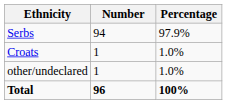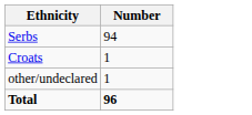 <table class="wikitable">
 <tr>
 <th width="100px">Ethnicity</th>
 <th width="80px">Number</th>
-<th width="80px">Percentage</th>
 </tr>
 <tr>
 <td><a href='#'>Serbs</a></td>
 <td>94</td>
-<td>97.9%</td>
 </tr>
 <tr>
 <td><a href='#'>Croats</a></td>
 <td>1</td>
-<td>1.0%</td>
 </tr>
 <tr>
 <td>other/undeclared</td>
 <td>1</td>
-<td>1.0%</td>
 </tr>
 <tr>
 <td><strong>Total</strong></td>
 <td><strong>96</strong></td>
-<td><strong>100%</strong></td>
 </tr>
 </table>
